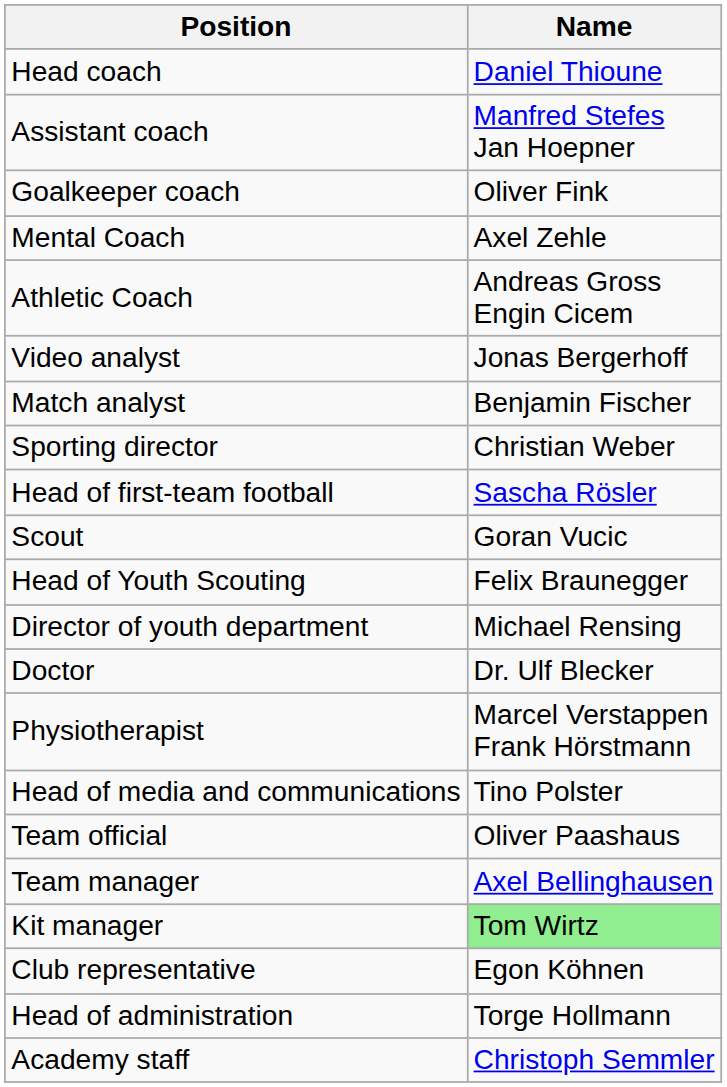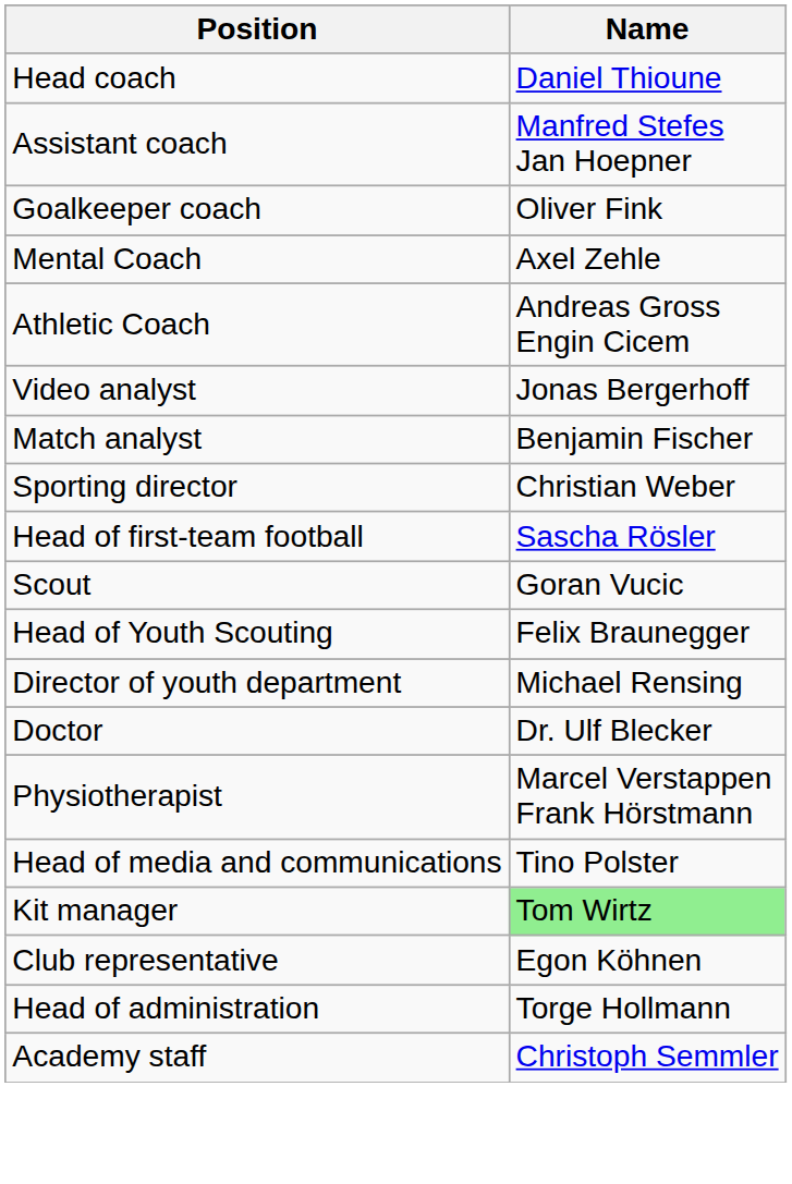 <table class="wikitable">
 <tr>
 <th>Position</th>
 <th>Name</th>
 </tr>
 <tr>
 <td>Head coach</td>
 <td> <a href='#'>Daniel Thioune</a></td>
 </tr>
 <tr>
 <td>Assistant coach</td>
 <td> <a href='#'>Manfred Stefes</a> <br>  Jan Hoepner</td>
 </tr>
 <tr>
 <td>Goalkeeper coach</td>
 <td> Oliver Fink</td>
 </tr>
 <tr>
 <td>Mental Coach</td>
 <td> Axel Zehle</td>
 </tr>
 <tr>
 <td>Athletic Coach</td>
 <td> Andreas Gross <br>  Engin Cicem</td>
 </tr>
 <tr>
 <td>Video analyst</td>
 <td> Jonas Bergerhoff</td>
 </tr>
 <tr>
 <td>Match analyst</td>
 <td> Benjamin Fischer</td>
 </tr>
 <tr>
 <td>Sporting director</td>
 <td> Christian Weber</td>
 </tr>
 <tr>
 <td>Head of first-team football</td>
 <td> <a href='#'>Sascha Rösler</a></td>
 </tr>
 <tr>
 <td>Scout</td>
 <td> Goran Vucic</td>
 </tr>
 <tr>
 <td>Head of Youth Scouting</td>
 <td> Felix Braunegger</td>
 </tr>
 <tr>
 <td>Director of youth department</td>
 <td> Michael Rensing</td>
 </tr>
 <tr>
 <td>Doctor</td>
 <td> Dr. Ulf Blecker</td>
 </tr>
 <tr>
 <td>Physiotherapist</td>
 <td> Marcel Verstappen <br>  Frank Hörstmann</td>
 </tr>
 <tr>
 <td>Head of media and communications</td>
 <td> Tino Polster</td>
 </tr>
 <tr>
-<td>Team official</td>
-<td> Oliver Paashaus</td>
-</tr>
-<tr>
-<td>Team manager</td>
-<td> <a href='#'>Axel Bellinghausen</a></td>
-</tr>
-<tr>
 <td>Kit manager</td>
 <td style="background: lightgreen;"> Tom Wirtz</td>
 </tr>
 <tr>
 <td>Club representative</td>
 <td> Egon Köhnen</td>
 </tr>
 <tr>
 <td>Head of administration</td>
 <td> Torge Hollmann</td>
 </tr>
 <tr>
 <td>Academy staff</td>
 <td> <a href='#'>Christoph Semmler</a></td>
 </tr>
 </table>
